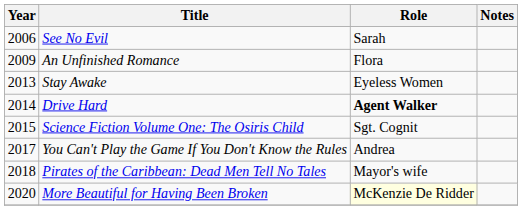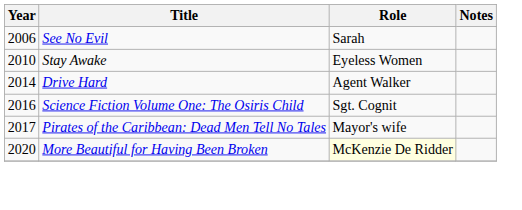 <table class="wikitable sortable">
 <tr>
 <th>Year</th>
 <th>Title</th>
 <th>Role</th>
 <th>Notes</th>
 </tr>
 <tr>
 <td>2006</td>
 <td><em><a href='#'>See No Evil</a></em></td>
 <td>Sarah</td>
 <td></td>
 </tr>
 <tr>
-<td>2009</td>
-<td><em>An Unfinished Romance</em></td>
-<td>Flora</td>
-<td></td>
-</tr>
-<tr>
-<td>2013</td>
+<td>2010</td>
 <td><em>Stay Awake</em></td>
 <td>Eyeless Women</td>
 <td></td>
 </tr>
 <tr>
 <td>2014</td>
 <td><em><a href='#'>Drive Hard</a></em></td>
-<td><strong>Agent Walker</strong></td>
+<td>Agent Walker</td>
 <td></td>
 </tr>
 <tr>
-<td>2015</td>
+<td>2016</td>
 <td><em><a href='#'>Science Fiction Volume One: The Osiris Child</a></em></td>
 <td>Sgt. Cognit</td>
 <td></td>
 </tr>
 <tr>
 <td>2017</td>
-<td><em>You Can't Play the Game If You Don't Know the Rules</em></td>
-<td>Andrea</td>
-<td></td>
-</tr>
-<tr>
-<td>2018</td>
 <td><em><a href='#'>Pirates of the Caribbean: Dead Men Tell No Tales</a></em></td>
 <td>Mayor's wife</td>
 <td></td>
 </tr>
 <tr>
 <td>2020</td>
 <td><em><a href='#'>More Beautiful for Having Been Broken</a></em></td>
 <td style="background: lightyellow;">McKenzie De Ridder</td>
 <td></td>
 </tr>
 <tr>
 </tr>
 </table>
